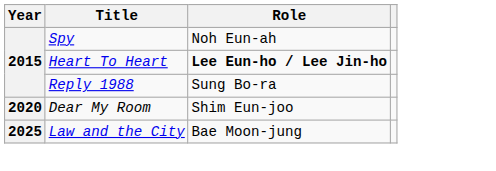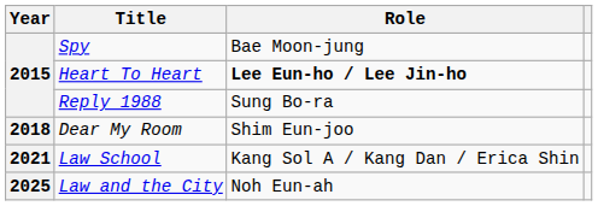 <table class="wikitable plainrowheaders sortable">
 <tr>
 <th scope="col">Year</th>
 <th scope="col">Title</th>
 <th scope="col">Role</th>
 <th scope="col" class="unsortable"></th>
 </tr>
 <tr>
 <th scope="row" rowspan="3">2015</th>
 <td><em><a href='#'>Spy</a></em></td>
-<td>Noh Eun-ah</td>
+<td>Bae Moon-jung</td>
 <td style="text-align:center"></td>
 </tr>
 <tr>
 <td><em><a href='#'>Heart To Heart</a></em></td>
 <td><strong>Lee Eun-ho / Lee Jin-ho</strong></td>
 <td style="text-align:center"></td>
 </tr>
 <tr>
 <td><em><a href='#'>Reply 1988</a></em></td>
 <td>Sung Bo-ra</td>
 <td style="text-align:center"></td>
 </tr>
 <tr>
-<th scope="row">2020</th>
+<th scope="row">2018</th>
 <td><em>Dear My Room</em></td>
 <td>Shim Eun-joo</td>
 <td style="text-align:center"></td>
 </tr>
 <tr>
+<th scope="row">2021</th>
+<td><em><a href='#'>Law School</a></em></td>
+<td>Kang Sol A / Kang Dan / Erica Shin</td>
+<td style="text-align:center"></td>
+</tr>
+<tr>
 <th rowspan="2" scope="row">2025</th>
 <td><em><a href='#'>Law and the City</a></em></td>
-<td>Bae Moon-jung</td>
+<td>Noh Eun-ah</td>
 <td><br></td>
 </tr>
 </table>
